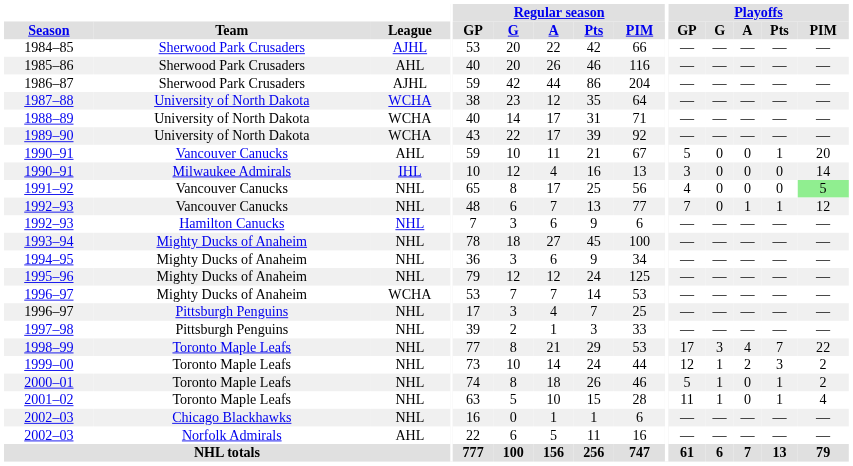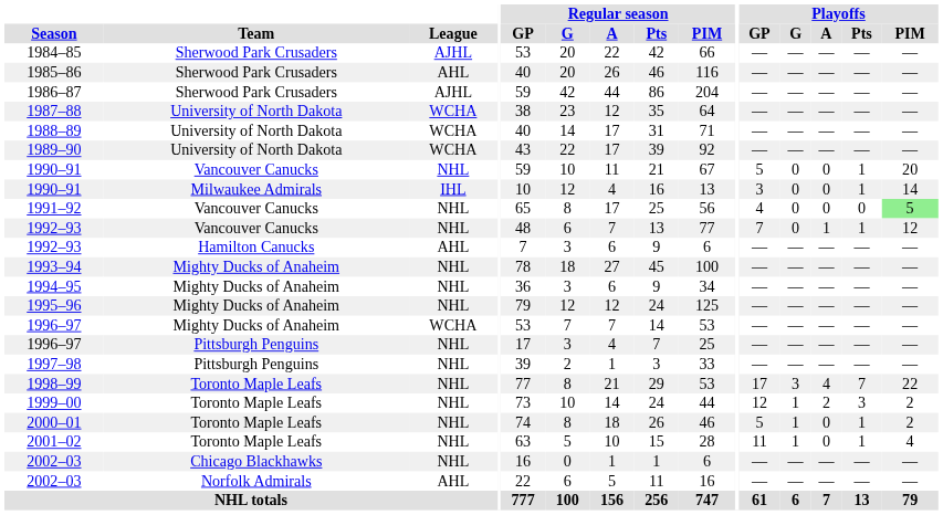 <table border="0" cellpadding="1" cellspacing="0" style="text-align:center; width:60em">
 <tr bgcolor="#e0e0e0">
 <th colspan="3" bgcolor="#ffffff"></th>
 <th rowspan="100" bgcolor="#ffffff"></th>
 <th colspan="5"><a href='#'>Regular season</a></th>
 <th rowspan="100" bgcolor="#ffffff"></th>
 <th colspan="5"><a href='#'>Playoffs</a></th>
 </tr>
 <tr bgcolor="#e0e0e0">
 <th><a href='#'>Season</a></th>
 <th>Team</th>
 <th>League</th>
 <th>GP</th>
 <th><a href='#'>G</a></th>
 <th><a href='#'>A</a></th>
 <th><a href='#'>Pts</a></th>
 <th><a href='#'>PIM</a></th>
 <th>GP</th>
 <th>G</th>
 <th>A</th>
 <th>Pts</th>
 <th>PIM</th>
 </tr>
 <tr>
 <td>1984–85</td>
 <td><a href='#'>Sherwood Park Crusaders</a></td>
 <td><a href='#'>AJHL</a></td>
 <td>53</td>
 <td>20</td>
 <td>22</td>
 <td>42</td>
 <td>66</td>
 <td>—</td>
 <td>—</td>
 <td>—</td>
 <td>—</td>
 <td>—</td>
 </tr>
 <tr bgcolor="#f0f0f0">
 <td>1985–86</td>
 <td>Sherwood Park Crusaders</td>
 <td>AHL</td>
 <td>40</td>
 <td>20</td>
 <td>26</td>
 <td>46</td>
 <td>116</td>
 <td>—</td>
 <td>—</td>
 <td>—</td>
 <td>—</td>
 <td>—</td>
 </tr>
 <tr>
 <td>1986–87</td>
 <td>Sherwood Park Crusaders</td>
 <td>AJHL</td>
 <td>59</td>
 <td>42</td>
 <td>44</td>
 <td>86</td>
 <td>204</td>
 <td>—</td>
 <td>—</td>
 <td>—</td>
 <td>—</td>
 <td>—</td>
 </tr>
 <tr bgcolor="#f0f0f0">
 <td><a href='#'>1987–88</a></td>
 <td><a href='#'>University of North Dakota</a></td>
 <td><a href='#'>WCHA</a></td>
 <td>38</td>
 <td>23</td>
 <td>12</td>
 <td>35</td>
 <td>64</td>
 <td>—</td>
 <td>—</td>
 <td>—</td>
 <td>—</td>
 <td>—</td>
 </tr>
 <tr>
 <td><a href='#'>1988–89</a></td>
 <td>University of North Dakota</td>
 <td>WCHA</td>
 <td>40</td>
 <td>14</td>
 <td>17</td>
 <td>31</td>
 <td>71</td>
 <td>—</td>
 <td>—</td>
 <td>—</td>
 <td>—</td>
 <td>—</td>
 </tr>
 <tr bgcolor="#f0f0f0">
 <td><a href='#'>1989–90</a></td>
 <td>University of North Dakota</td>
 <td>WCHA</td>
 <td>43</td>
 <td>22</td>
 <td>17</td>
 <td>39</td>
 <td>92</td>
 <td>—</td>
 <td>—</td>
 <td>—</td>
 <td>—</td>
 <td>—</td>
 </tr>
 <tr>
 <td><a href='#'>1990–91</a></td>
 <td><a href='#'>Vancouver Canucks</a></td>
-<td>AHL</td>
+<td><a href='#'>NHL</a></td>
 <td>59</td>
 <td>10</td>
 <td>11</td>
 <td>21</td>
 <td>67</td>
 <td>5</td>
 <td>0</td>
 <td>0</td>
 <td>1</td>
 <td>20</td>
 </tr>
 <tr bgcolor="#f0f0f0">
 <td><a href='#'>1990–91</a></td>
 <td><a href='#'>Milwaukee Admirals</a></td>
 <td><a href='#'>IHL</a></td>
 <td>10</td>
 <td>12</td>
 <td>4</td>
 <td>16</td>
 <td>13</td>
 <td>3</td>
 <td>0</td>
 <td>0</td>
-<td>0</td>
+<td>1</td>
 <td>14</td>
 </tr>
 <tr>
 <td><a href='#'>1991–92</a></td>
 <td>Vancouver Canucks</td>
 <td>NHL</td>
 <td>65</td>
 <td>8</td>
 <td>17</td>
 <td>25</td>
 <td>56</td>
 <td>4</td>
 <td>0</td>
 <td>0</td>
 <td>0</td>
 <td style="background: lightgreen;">5</td>
 </tr>
 <tr bgcolor="#f0f0f0">
 <td><a href='#'>1992–93</a></td>
 <td>Vancouver Canucks</td>
 <td>NHL</td>
 <td>48</td>
 <td>6</td>
 <td>7</td>
 <td>13</td>
 <td>77</td>
 <td>7</td>
 <td>0</td>
 <td>1</td>
 <td>1</td>
 <td>12</td>
 </tr>
 <tr>
 <td><a href='#'>1992–93</a></td>
 <td><a href='#'>Hamilton Canucks</a></td>
-<td><a href='#'>NHL</a></td>
+<td>AHL</td>
 <td>7</td>
 <td>3</td>
 <td>6</td>
 <td>9</td>
 <td>6</td>
 <td>—</td>
 <td>—</td>
 <td>—</td>
 <td>—</td>
 <td>—</td>
 </tr>
 <tr bgcolor="#f0f0f0">
 <td><a href='#'>1993–94</a></td>
 <td><a href='#'>Mighty Ducks of Anaheim</a></td>
 <td>NHL</td>
 <td>78</td>
 <td>18</td>
 <td>27</td>
 <td>45</td>
 <td>100</td>
 <td>—</td>
 <td>—</td>
 <td>—</td>
 <td>—</td>
 <td>—</td>
 </tr>
 <tr>
 <td><a href='#'>1994–95</a></td>
 <td>Mighty Ducks of Anaheim</td>
 <td>NHL</td>
 <td>36</td>
 <td>3</td>
 <td>6</td>
 <td>9</td>
 <td>34</td>
 <td>—</td>
 <td>—</td>
 <td>—</td>
 <td>—</td>
 <td>—</td>
 </tr>
 <tr bgcolor="#f0f0f0">
 <td><a href='#'>1995–96</a></td>
 <td>Mighty Ducks of Anaheim</td>
 <td>NHL</td>
 <td>79</td>
 <td>12</td>
 <td>12</td>
 <td>24</td>
 <td>125</td>
 <td>—</td>
 <td>—</td>
 <td>—</td>
 <td>—</td>
 <td>—</td>
 </tr>
 <tr>
 <td><a href='#'>1996–97</a></td>
 <td>Mighty Ducks of Anaheim</td>
 <td>WCHA</td>
 <td>53</td>
 <td>7</td>
 <td>7</td>
 <td>14</td>
 <td>53</td>
 <td>—</td>
 <td>—</td>
 <td>—</td>
 <td>—</td>
 <td>—</td>
 </tr>
 <tr bgcolor="#f0f0f0">
 <td>1996–97</td>
 <td><a href='#'>Pittsburgh Penguins</a></td>
 <td>NHL</td>
 <td>17</td>
 <td>3</td>
 <td>4</td>
 <td>7</td>
 <td>25</td>
 <td>—</td>
 <td>—</td>
 <td>—</td>
 <td>—</td>
 <td>—</td>
 </tr>
 <tr>
 <td><a href='#'>1997–98</a></td>
 <td>Pittsburgh Penguins</td>
 <td>NHL</td>
 <td>39</td>
 <td>2</td>
 <td>1</td>
 <td>3</td>
 <td>33</td>
 <td>—</td>
 <td>—</td>
 <td>—</td>
 <td>—</td>
 <td>—</td>
 </tr>
 <tr bgcolor="#f0f0f0">
 <td><a href='#'>1998–99</a></td>
 <td><a href='#'>Toronto Maple Leafs</a></td>
 <td>NHL</td>
 <td>77</td>
 <td>8</td>
 <td>21</td>
 <td>29</td>
 <td>53</td>
 <td>17</td>
 <td>3</td>
 <td>4</td>
 <td>7</td>
 <td>22</td>
 </tr>
 <tr>
 <td><a href='#'>1999–00</a></td>
 <td>Toronto Maple Leafs</td>
 <td>NHL</td>
 <td>73</td>
 <td>10</td>
 <td>14</td>
 <td>24</td>
 <td>44</td>
 <td>12</td>
 <td>1</td>
 <td>2</td>
 <td>3</td>
 <td>2</td>
 </tr>
 <tr bgcolor="#f0f0f0">
 <td><a href='#'>2000–01</a></td>
 <td>Toronto Maple Leafs</td>
 <td>NHL</td>
 <td>74</td>
 <td>8</td>
 <td>18</td>
 <td>26</td>
 <td>46</td>
 <td>5</td>
 <td>1</td>
 <td>0</td>
 <td>1</td>
 <td>2</td>
 </tr>
 <tr>
 <td><a href='#'>2001–02</a></td>
 <td>Toronto Maple Leafs</td>
 <td>NHL</td>
 <td>63</td>
 <td>5</td>
 <td>10</td>
 <td>15</td>
 <td>28</td>
 <td>11</td>
 <td>1</td>
 <td>0</td>
 <td>1</td>
 <td>4</td>
 </tr>
 <tr bgcolor="#f0f0f0">
 <td><a href='#'>2002–03</a></td>
 <td><a href='#'>Chicago Blackhawks</a></td>
 <td>NHL</td>
 <td>16</td>
 <td>0</td>
 <td>1</td>
 <td>1</td>
 <td>6</td>
 <td>—</td>
 <td>—</td>
 <td>—</td>
 <td>—</td>
 <td>—</td>
 </tr>
 <tr>
 <td><a href='#'>2002–03</a></td>
 <td><a href='#'>Norfolk Admirals</a></td>
 <td>AHL</td>
 <td>22</td>
 <td>6</td>
 <td>5</td>
 <td>11</td>
 <td>16</td>
 <td>—</td>
 <td>—</td>
 <td>—</td>
 <td>—</td>
 <td>—</td>
 </tr>
 <tr bgcolor="#e0e0e0">
 <th colspan="3">NHL totals</th>
 <th>777</th>
 <th>100</th>
 <th>156</th>
 <th>256</th>
 <th>747</th>
 <th>61</th>
 <th>6</th>
 <th>7</th>
 <th>13</th>
 <th>79</th>
 </tr>
 </table>
